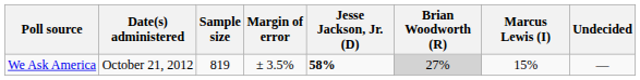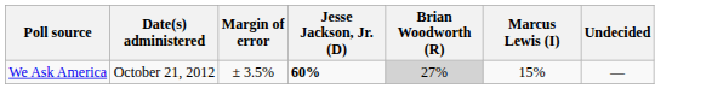 <table class="wikitable">
 <tr>
 <th>Poll source</th>
 <th>Date(s)<br>administered</th>
-<th>Sample<br>size</th>
 <th>Margin of<br>error</th>
 <th style="width:100px;">Jesse<br>Jackson, Jr. (D)</th>
 <th style="width:100px;">Brian<br>Woodworth (R)</th>
 <th style="width:100px;">Marcus<br>Lewis (I)</th>
 <th>Undecided</th>
 </tr>
 <tr>
 <td><a href='#'>We Ask America</a></td>
 <td align=center>October 21, 2012</td>
-<td align=center>819</td>
 <td align=center>± 3.5%</td>
-<td><strong>58%</strong></td>
+<td><strong>60%</strong></td>
 <td align=center style="background: lightgrey;">27%</td>
 <td align=center>15%</td>
 <td align=center>—</td>
 </tr>
 </table>
